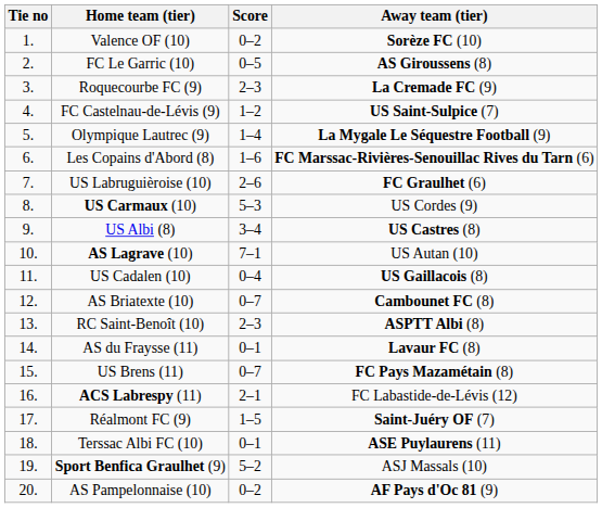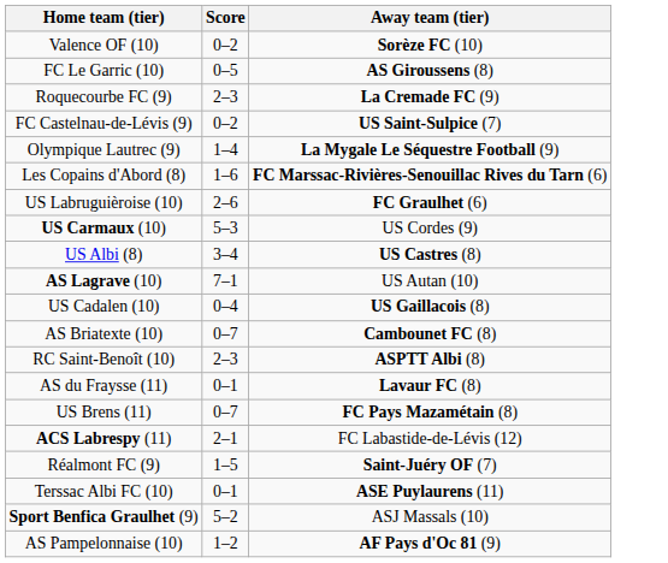 <table class="wikitable" style="text-align: center">
 <tr>
-<th>Tie no</th>
 <th>Home team (tier)</th>
 <th>Score</th>
 <th>Away team (tier)</th>
 </tr>
 <tr>
-<td>1.</td>
 <td>Valence OF (10)</td>
 <td>0–2</td>
 <td><strong>Sorèze FC</strong> (10)</td>
 </tr>
 <tr>
-<td>2.</td>
 <td>FC Le Garric (10)</td>
 <td>0–5</td>
 <td><strong>AS Giroussens</strong> (8)</td>
 </tr>
 <tr>
-<td>3.</td>
 <td>Roquecourbe FC (9)</td>
 <td>2–3</td>
 <td><strong>La Cremade FC</strong> (9)</td>
 </tr>
 <tr>
-<td>4.</td>
 <td>FC Castelnau-de-Lévis (9)</td>
-<td>1–2</td>
+<td>0–2</td>
 <td><strong>US Saint-Sulpice</strong> (7)</td>
 </tr>
 <tr>
-<td>5.</td>
 <td>Olympique Lautrec (9)</td>
 <td>1–4</td>
 <td><strong>La Mygale Le Séquestre Football</strong> (9)</td>
 </tr>
 <tr>
-<td>6.</td>
 <td>Les Copains d'Abord (8)</td>
 <td>1–6</td>
 <td><strong>FC Marssac-Rivières-Senouillac Rives du Tarn</strong> (6)</td>
 </tr>
 <tr>
-<td>7.</td>
 <td>US Labruguièroise (10)</td>
 <td>2–6</td>
 <td><strong>FC Graulhet</strong> (6)</td>
 </tr>
 <tr>
-<td>8.</td>
 <td><strong>US Carmaux</strong> (10)</td>
 <td>5–3</td>
 <td>US Cordes (9)</td>
 </tr>
 <tr>
-<td>9.</td>
 <td><a href='#'>US Albi</a> (8)</td>
 <td>3–4</td>
 <td><strong>US Castres</strong> (8)</td>
 </tr>
 <tr>
-<td>10.</td>
 <td><strong>AS Lagrave</strong> (10)</td>
 <td>7–1</td>
 <td>US Autan (10)</td>
 </tr>
 <tr>
-<td>11.</td>
 <td>US Cadalen (10)</td>
 <td>0–4</td>
 <td><strong>US Gaillacois</strong> (8)</td>
 </tr>
 <tr>
-<td>12.</td>
 <td>AS Briatexte (10)</td>
 <td>0–7</td>
 <td><strong>Cambounet FC</strong> (8)</td>
 </tr>
 <tr>
-<td>13.</td>
 <td>RC Saint-Benoît (10)</td>
 <td>2–3</td>
 <td><strong>ASPTT Albi</strong> (8)</td>
 </tr>
 <tr>
-<td>14.</td>
 <td>AS du Fraysse (11)</td>
 <td>0–1</td>
 <td><strong>Lavaur FC</strong> (8)</td>
 </tr>
 <tr>
-<td>15.</td>
 <td>US Brens (11)</td>
 <td>0–7</td>
 <td><strong>FC Pays Mazamétain</strong> (8)</td>
 </tr>
 <tr>
-<td>16.</td>
 <td><strong>ACS Labrespy</strong> (11)</td>
 <td>2–1</td>
 <td>FC Labastide-de-Lévis (12)</td>
 </tr>
 <tr>
-<td>17.</td>
 <td>Réalmont FC (9)</td>
 <td>1–5</td>
 <td><strong>Saint-Juéry OF</strong> (7)</td>
 </tr>
 <tr>
-<td>18.</td>
 <td>Terssac Albi FC (10)</td>
 <td>0–1</td>
 <td><strong>ASE Puylaurens</strong> (11)</td>
 </tr>
 <tr>
-<td>19.</td>
 <td><strong>Sport Benfica Graulhet</strong> (9)</td>
 <td>5–2</td>
 <td>ASJ Massals (10)</td>
 </tr>
 <tr>
-<td>20.</td>
 <td>AS Pampelonnaise (10)</td>
-<td>0–2</td>
+<td>1–2</td>
 <td><strong>AF Pays d'Oc 81</strong> (9)</td>
 </tr>
 </table>
